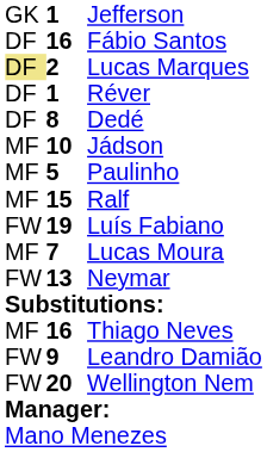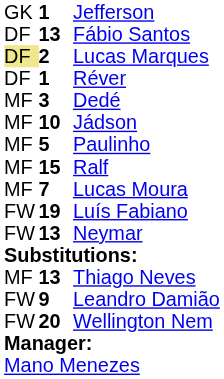 <table style="font-size:90%; margin:0.2em auto;" cellspacing="0" cellpadding="0">
 <tr>
 <th width="25"></th>
 <th width="25"></th>
 </tr>
 <tr>
 <td>GK</td>
 <td><strong>1</strong></td>
 <td><a href='#'>Jefferson</a></td>
 </tr>
 <tr>
 <td>DF</td>
-<td><strong>16</strong></td>
+<td><strong>13</strong></td>
 <td><a href='#'>Fábio Santos</a></td>
 </tr>
 <tr>
 <td style="background: khaki;">DF</td>
 <td><strong>2</strong></td>
 <td><a href='#'>Lucas Marques</a></td>
 </tr>
 <tr>
 <td>DF</td>
 <td><strong>1</strong></td>
 <td><a href='#'>Réver</a></td>
 </tr>
 <tr>
-<td>DF</td>
-<td><strong>8</strong></td>
+<td>MF</td>
+<td><strong>3</strong></td>
 <td><a href='#'>Dedé</a></td>
 </tr>
 <tr>
 <td>MF</td>
 <td><strong>10</strong></td>
 <td><a href='#'>Jádson</a></td>
 <td></td>
 <td></td>
 </tr>
 <tr>
 <td>MF</td>
 <td><strong>5</strong></td>
 <td><a href='#'>Paulinho</a></td>
 <td></td>
 </tr>
 <tr>
 <td>MF</td>
 <td><strong>15</strong></td>
 <td><a href='#'>Ralf</a></td>
 </tr>
 <tr>
-<td>FW</td>
-<td><strong>19</strong></td>
-<td><a href='#'>Luís Fabiano</a></td>
+<td>MF</td>
+<td><strong>7</strong></td>
+<td><a href='#'>Lucas Moura</a></td>
 <td></td>
 <td></td>
 </tr>
 <tr>
-<td>MF</td>
-<td><strong>7</strong></td>
-<td><a href='#'>Lucas Moura</a></td>
+<td>FW</td>
+<td><strong>19</strong></td>
+<td><a href='#'>Luís Fabiano</a></td>
 <td></td>
 <td></td>
 </tr>
 <tr>
 <td>FW</td>
 <td><strong>13</strong></td>
 <td><a href='#'>Neymar</a></td>
 <td></td>
 </tr>
 <tr>
 <td colspan=3><strong>Substitutions:</strong></td>
 </tr>
 <tr>
 <td>MF</td>
-<td><strong>16</strong></td>
+<td><strong>13</strong></td>
 <td><a href='#'>Thiago Neves</a></td>
 <td></td>
 <td></td>
 </tr>
 <tr>
 <td>FW</td>
 <td><strong>9</strong></td>
 <td><a href='#'>Leandro Damião</a></td>
 <td></td>
 <td></td>
 </tr>
 <tr>
 <td>FW</td>
 <td><strong>20</strong></td>
 <td><a href='#'>Wellington Nem</a></td>
 <td></td>
 <td></td>
 </tr>
 <tr>
 <td colspan=3><strong>Manager:</strong></td>
 </tr>
 <tr>
 <td colspan=3> <a href='#'>Mano Menezes</a></td>
 </tr>
 </table>
